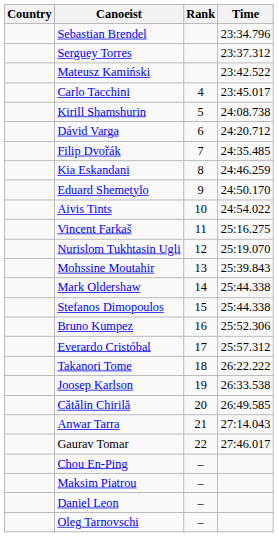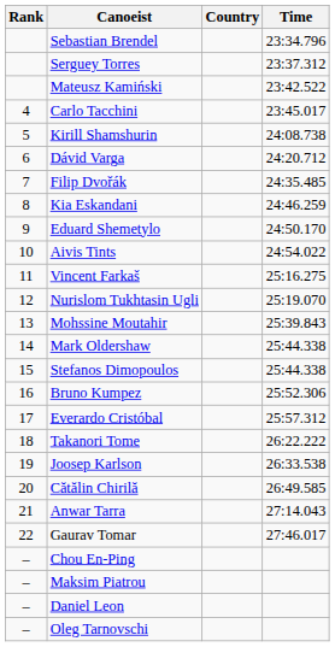 <table class="wikitable" style="text-align:center">
 <tr>
+<th>Rank</th>
+<th>Canoeist</th>
 <th>Country</th>
-<th>Canoeist</th>
-<th>Rank</th>
 <th>Time</th>
 </tr>
 <tr>
+<td></td>
+<td align="left"><a href='#'>Sebastian Brendel</a></td>
 <td align="left"></td>
-<td align="left"><a href='#'>Sebastian Brendel</a></td>
-<td></td>
 <td>23:34.796</td>
 </tr>
 <tr>
+<td></td>
+<td align="left"><a href='#'>Serguey Torres</a></td>
 <td align="left"></td>
-<td align="left"><a href='#'>Serguey Torres</a></td>
-<td></td>
 <td>23:37.312</td>
 </tr>
 <tr>
+<td></td>
+<td align="left"><a href='#'>Mateusz Kamiński</a></td>
 <td align="left"></td>
-<td align="left"><a href='#'>Mateusz Kamiński</a></td>
-<td></td>
 <td>23:42.522</td>
 </tr>
 <tr>
+<td>4</td>
+<td align="left"><a href='#'>Carlo Tacchini</a></td>
 <td align="left"></td>
-<td align="left"><a href='#'>Carlo Tacchini</a></td>
-<td>4</td>
 <td>23:45.017</td>
 </tr>
 <tr>
+<td>5</td>
+<td align="left"><a href='#'>Kirill Shamshurin</a></td>
 <td align="left"></td>
-<td align="left"><a href='#'>Kirill Shamshurin</a></td>
-<td>5</td>
 <td>24:08.738</td>
 </tr>
 <tr>
+<td>6</td>
+<td align="left"><a href='#'>Dávid Varga</a></td>
 <td align="left"></td>
-<td align="left"><a href='#'>Dávid Varga</a></td>
-<td>6</td>
 <td>24:20.712</td>
 </tr>
 <tr>
+<td>7</td>
+<td align="left"><a href='#'>Filip Dvořák</a></td>
 <td align="left"></td>
-<td align="left"><a href='#'>Filip Dvořák</a></td>
-<td>7</td>
 <td>24:35.485</td>
 </tr>
 <tr>
+<td>8</td>
+<td align="left"><a href='#'>Kia Eskandani</a></td>
 <td align="left"></td>
-<td align="left"><a href='#'>Kia Eskandani</a></td>
-<td>8</td>
 <td>24:46.259</td>
 </tr>
 <tr>
+<td>9</td>
+<td align="left"><a href='#'>Eduard Shemetylo</a></td>
 <td align="left"></td>
-<td align="left"><a href='#'>Eduard Shemetylo</a></td>
-<td>9</td>
 <td>24:50.170</td>
 </tr>
 <tr>
+<td>10</td>
+<td align="left"><a href='#'>Aivis Tints</a></td>
 <td align="left"></td>
-<td align="left"><a href='#'>Aivis Tints</a></td>
-<td>10</td>
 <td>24:54.022</td>
 </tr>
 <tr>
+<td>11</td>
+<td align="left"><a href='#'>Vincent Farkaš</a></td>
 <td align="left"></td>
-<td align="left"><a href='#'>Vincent Farkaš</a></td>
-<td>11</td>
 <td>25:16.275</td>
 </tr>
 <tr>
+<td>12</td>
+<td align="left"><a href='#'>Nurislom Tukhtasin Ugli</a></td>
 <td align="left"></td>
-<td align="left"><a href='#'>Nurislom Tukhtasin Ugli</a></td>
-<td>12</td>
 <td>25:19.070</td>
 </tr>
 <tr>
+<td>13</td>
+<td align="left"><a href='#'>Mohssine Moutahir</a></td>
 <td align="left"></td>
-<td align="left"><a href='#'>Mohssine Moutahir</a></td>
-<td>13</td>
 <td>25:39.843</td>
 </tr>
 <tr>
+<td>14</td>
+<td align="left"><a href='#'>Mark Oldershaw</a></td>
 <td align="left"></td>
-<td align="left"><a href='#'>Mark Oldershaw</a></td>
-<td>14</td>
 <td>25:44.338</td>
 </tr>
 <tr>
+<td>15</td>
+<td align="left"><a href='#'>Stefanos Dimopoulos</a></td>
 <td align="left"></td>
-<td align="left"><a href='#'>Stefanos Dimopoulos</a></td>
-<td>15</td>
 <td>25:44.338</td>
 </tr>
 <tr>
+<td>16</td>
+<td align="left"><a href='#'>Bruno Kumpez</a></td>
 <td align="left"></td>
-<td align="left"><a href='#'>Bruno Kumpez</a></td>
-<td>16</td>
 <td>25:52.306</td>
 </tr>
 <tr>
+<td>17</td>
+<td align="left"><a href='#'>Everardo Cristóbal</a></td>
 <td align="left"></td>
-<td align="left"><a href='#'>Everardo Cristóbal</a></td>
-<td>17</td>
 <td>25:57.312</td>
 </tr>
 <tr>
+<td>18</td>
+<td align="left"><a href='#'>Takanori Tome</a></td>
 <td align="left"></td>
-<td align="left"><a href='#'>Takanori Tome</a></td>
-<td>18</td>
 <td>26:22.222</td>
 </tr>
 <tr>
+<td>19</td>
+<td align="left"><a href='#'>Joosep Karlson</a></td>
 <td align="left"></td>
-<td align="left"><a href='#'>Joosep Karlson</a></td>
-<td>19</td>
 <td>26:33.538</td>
 </tr>
 <tr>
+<td>20</td>
+<td align="left"><a href='#'>Cătălin Chirilă</a></td>
 <td align="left"></td>
-<td align="left"><a href='#'>Cătălin Chirilă</a></td>
-<td>20</td>
 <td>26:49.585</td>
 </tr>
 <tr>
+<td>21</td>
+<td align="left"><a href='#'>Anwar Tarra</a></td>
 <td align="left"></td>
-<td align="left"><a href='#'>Anwar Tarra</a></td>
-<td>21</td>
 <td>27:14.043</td>
 </tr>
 <tr>
+<td>22</td>
+<td align="left">Gaurav Tomar</td>
 <td align="left"></td>
-<td align="left">Gaurav Tomar</td>
-<td>22</td>
 <td>27:46.017</td>
 </tr>
 <tr>
+<td>–</td>
+<td align="left"><a href='#'>Chou En-Ping</a></td>
 <td align="left"></td>
-<td align="left"><a href='#'>Chou En-Ping</a></td>
-<td>–</td>
 <td></td>
 </tr>
 <tr>
+<td>–</td>
+<td align="left"><a href='#'>Maksim Piatrou</a></td>
 <td align="left"></td>
-<td align="left"><a href='#'>Maksim Piatrou</a></td>
-<td>–</td>
 <td></td>
 </tr>
 <tr>
+<td>–</td>
+<td align="left"><a href='#'>Daniel Leon</a></td>
 <td align="left"></td>
-<td align="left"><a href='#'>Daniel Leon</a></td>
-<td>–</td>
 <td></td>
 </tr>
 <tr>
+<td>–</td>
+<td align="left"><a href='#'>Oleg Tarnovschi</a></td>
 <td align="left"></td>
-<td align="left"><a href='#'>Oleg Tarnovschi</a></td>
-<td>–</td>
 <td></td>
 </tr>
 </table>
